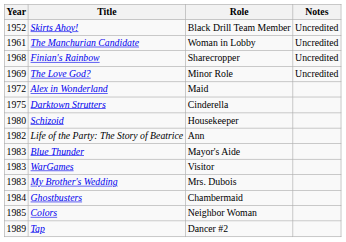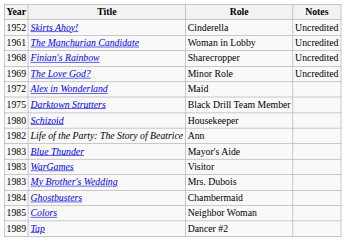 <table class="wikitable">
 <tr>
 <th>Year</th>
 <th>Title</th>
 <th>Role</th>
 <th>Notes</th>
 </tr>
 <tr>
 <td>1952</td>
 <td><em><a href='#'>Skirts Ahoy!</a></em></td>
-<td>Black Drill Team Member</td>
+<td>Cinderella</td>
 <td>Uncredited</td>
 </tr>
 <tr>
 <td>1961</td>
 <td><em><a href='#'>The Manchurian Candidate</a></em></td>
 <td>Woman in Lobby</td>
 <td>Uncredited</td>
 </tr>
 <tr>
 <td>1968</td>
 <td><em><a href='#'>Finian's Rainbow</a></em></td>
 <td>Sharecropper</td>
 <td>Uncredited</td>
 </tr>
 <tr>
 <td>1969</td>
 <td><em><a href='#'>The Love God?</a></em></td>
 <td>Minor Role</td>
 <td>Uncredited</td>
 </tr>
 <tr>
 <td>1972</td>
 <td><em><a href='#'>Alex in Wonderland</a></em></td>
 <td>Maid</td>
 <td></td>
 </tr>
 <tr>
 <td>1975</td>
 <td><em><a href='#'>Darktown Strutters</a></em></td>
-<td>Cinderella</td>
+<td>Black Drill Team Member</td>
 <td></td>
 </tr>
 <tr>
 <td>1980</td>
 <td><em><a href='#'>Schizoid</a></em></td>
 <td>Housekeeper</td>
 <td></td>
 </tr>
 <tr>
 <td>1982</td>
 <td><em>Life of the Party: The Story of Beatrice</em></td>
 <td>Ann</td>
 <td></td>
 </tr>
 <tr>
 <td>1983</td>
 <td><em><a href='#'>Blue Thunder</a></em></td>
 <td>Mayor's Aide</td>
 <td></td>
 </tr>
 <tr>
 <td>1983</td>
 <td><em><a href='#'>WarGames</a></em></td>
 <td>Visitor</td>
 <td></td>
 </tr>
 <tr>
 <td>1983</td>
 <td><em><a href='#'>My Brother's Wedding</a></em></td>
 <td>Mrs. Dubois</td>
 <td></td>
 </tr>
 <tr>
 <td>1984</td>
 <td><em><a href='#'>Ghostbusters</a></em></td>
 <td>Chambermaid</td>
 <td></td>
 </tr>
 <tr>
 <td>1985</td>
 <td><em><a href='#'>Colors</a></em></td>
 <td>Neighbor Woman</td>
 <td></td>
 </tr>
 <tr>
 <td>1989</td>
 <td><em><a href='#'>Tap</a></em></td>
 <td>Dancer #2</td>
 <td></td>
 </tr>
 </table>
